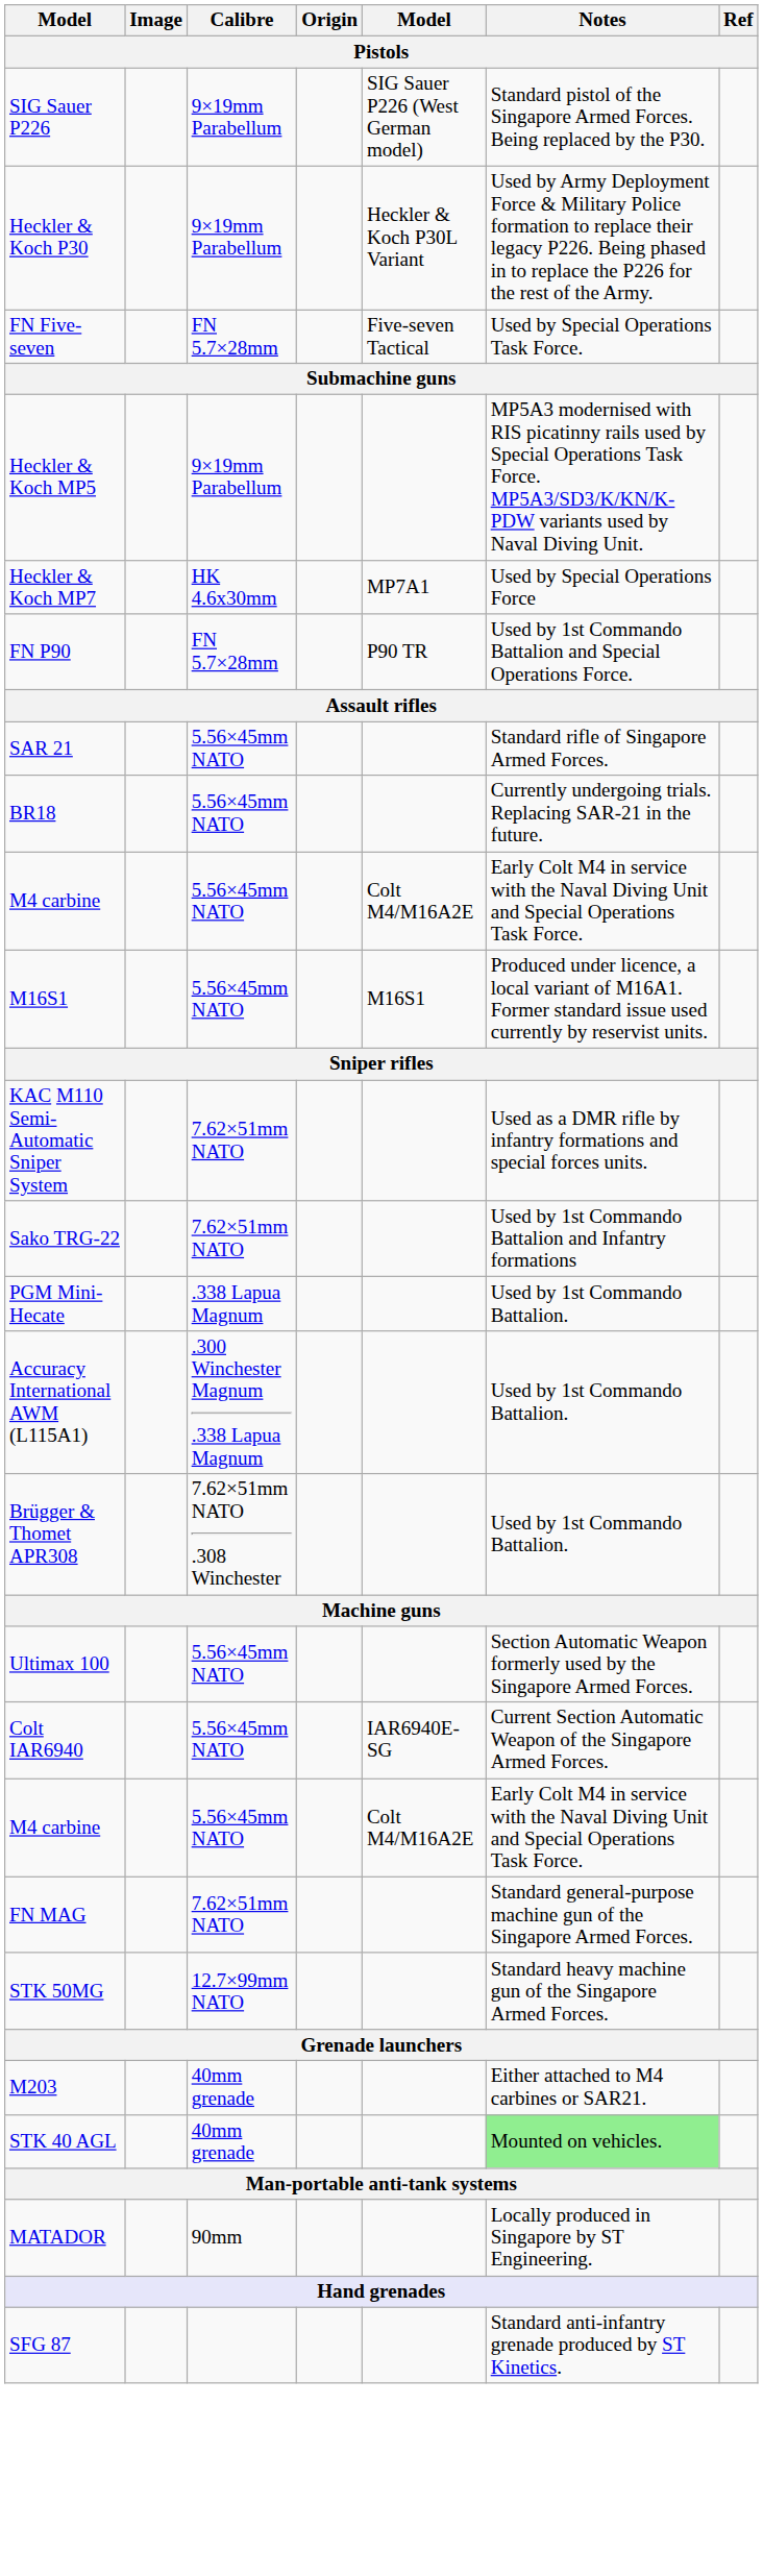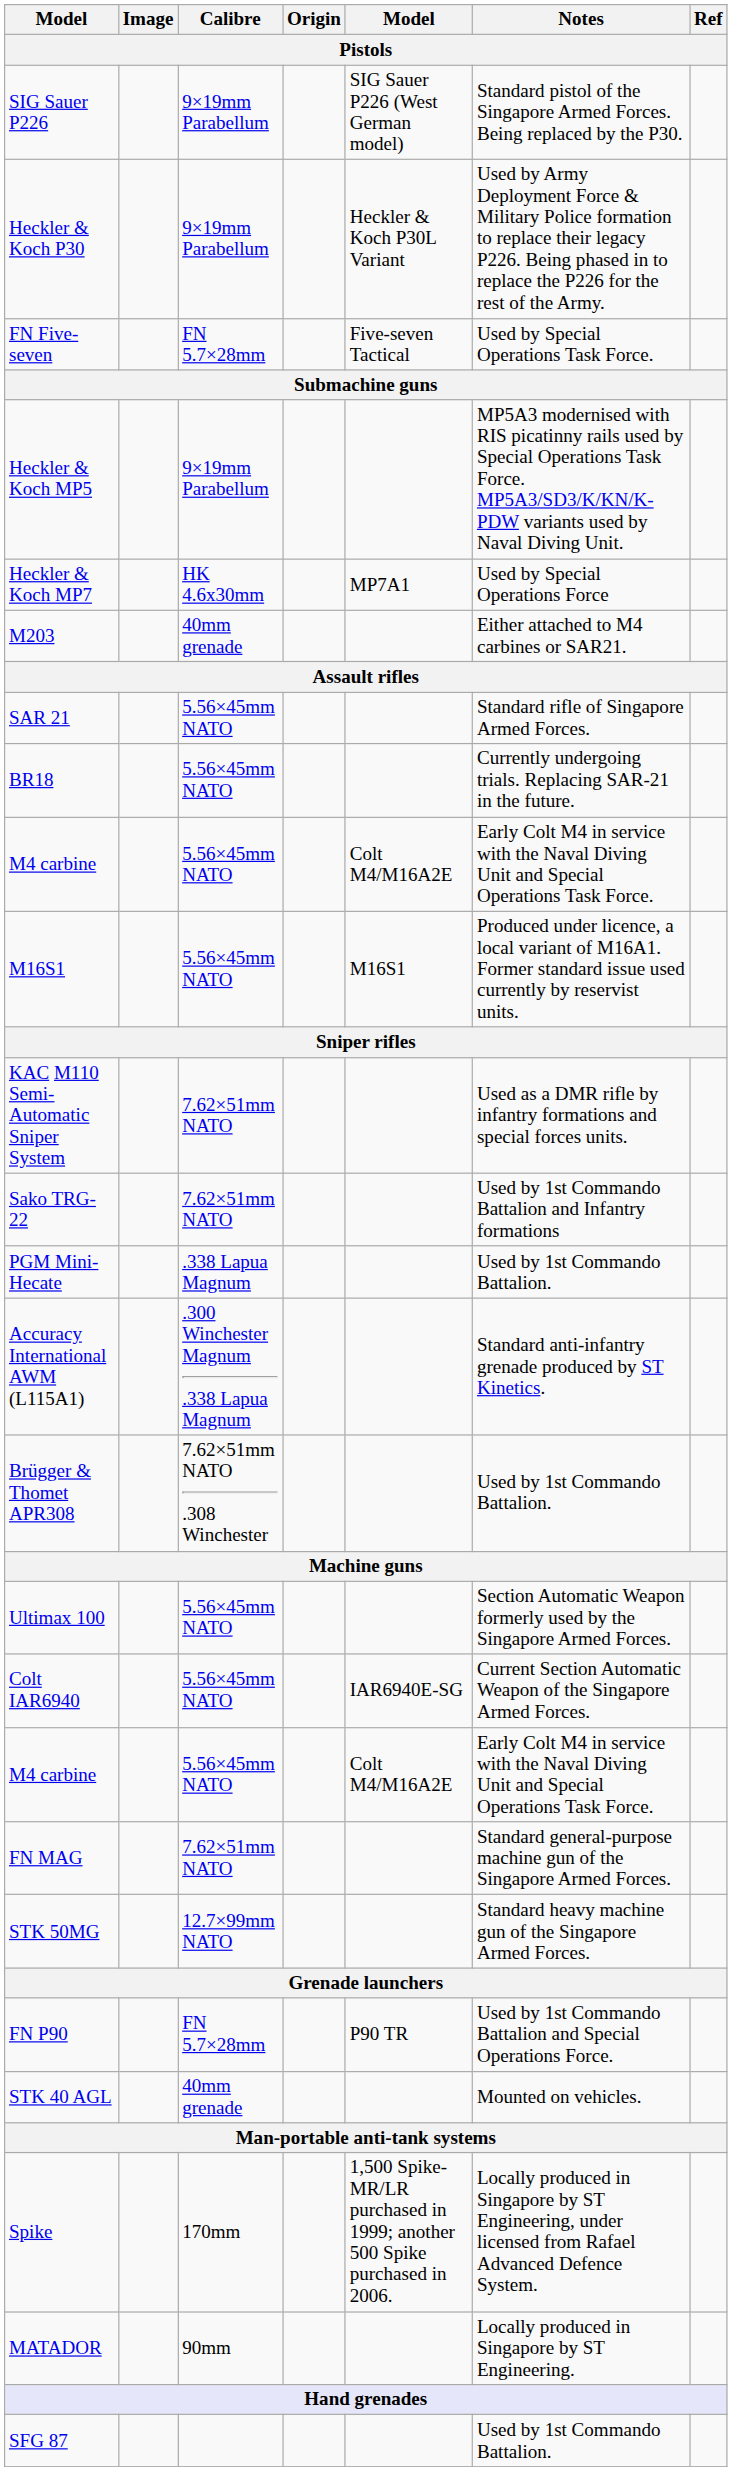 <table class="wikitable sortable">
 <tr>
 <th>Model</th>
 <th>Image</th>
 <th>Calibre</th>
 <th>Origin</th>
 <th>Model</th>
 <th>Notes</th>
 <th>Ref</th>
 </tr>
 <tr>
 <th colspan=7>Pistols</th>
 </tr>
 <tr>
 <td><a href='#'>SIG Sauer P226</a></td>
 <td></td>
 <td><a href='#'>9×19mm Parabellum</a></td>
 <td><br></td>
 <td>SIG Sauer P226 (West German model)</td>
 <td>Standard pistol of the Singapore Armed Forces. Being replaced by the P30.</td>
 <td></td>
 </tr>
 <tr>
 <td><a href='#'>Heckler & Koch P30</a></td>
 <td></td>
 <td><a href='#'>9×19mm Parabellum</a></td>
 <td></td>
 <td>Heckler & Koch P30L Variant</td>
 <td>Used by Army Deployment Force & Military Police formation to replace their legacy P226. Being phased in to replace the P226 for the rest of the Army.</td>
 <td></td>
 </tr>
 <tr>
 <td><a href='#'>FN Five-seven</a></td>
 <td></td>
 <td><a href='#'>FN 5.7×28mm</a></td>
 <td></td>
 <td>Five-seven Tactical</td>
 <td>Used by Special Operations Task Force.</td>
 <td></td>
 </tr>
 <tr>
 <th colspan=7>Submachine guns</th>
 </tr>
 <tr>
 <td><a href='#'>Heckler & Koch MP5</a></td>
 <td></td>
 <td><a href='#'>9×19mm Parabellum</a></td>
 <td></td>
 <td></td>
 <td>MP5A3 modernised with RIS picatinny rails used by Special Operations Task Force. <a href='#'>MP5A3/SD3/K/KN/K-PDW</a> variants used by Naval Diving Unit.</td>
 <td></td>
 </tr>
 <tr>
 <td><a href='#'>Heckler & Koch MP7</a></td>
 <td></td>
 <td><a href='#'>HK 4.6x30mm</a></td>
 <td></td>
 <td>MP7A1</td>
 <td>Used by Special Operations Force</td>
 <td></td>
 </tr>
 <tr>
-<td><a href='#'>FN P90</a></td>
+<td><a href='#'>M203</a></td>
 <td></td>
-<td><a href='#'>FN 5.7×28mm</a></td>
+<td><a href='#'>40mm grenade</a></td>
 <td></td>
-<td>P90 TR</td>
-<td>Used by 1st Commando Battalion and Special Operations Force.</td>
+<td></td>
+<td>Either attached to M4 carbines or SAR21.</td>
 <td></td>
 </tr>
 <tr>
 <th colspan=7>Assault rifles</th>
 </tr>
 <tr>
 <td><a href='#'>SAR 21</a></td>
 <td></td>
 <td><a href='#'>5.56×45mm NATO</a></td>
 <td></td>
 <td></td>
 <td>Standard rifle of Singapore Armed Forces.</td>
 <td></td>
 </tr>
 <tr>
 <td><a href='#'>BR18</a></td>
 <td></td>
 <td><a href='#'>5.56×45mm NATO</a></td>
 <td></td>
 <td></td>
 <td>Currently undergoing trials. Replacing SAR-21 in the future.</td>
 <td></td>
 </tr>
 <tr>
 <td><a href='#'>M4 carbine</a></td>
 <td></td>
 <td><a href='#'>5.56×45mm NATO</a></td>
 <td></td>
 <td>Colt M4/M16A2E</td>
 <td>Early Colt M4 in service with the Naval Diving Unit and Special Operations Task Force.</td>
 <td></td>
 </tr>
 <tr>
 <td><a href='#'>M16S1</a></td>
 <td></td>
 <td><a href='#'>5.56×45mm NATO</a></td>
 <td><br></td>
 <td>M16S1</td>
 <td>Produced under licence, a local variant of M16A1. Former standard issue used currently by reservist units.</td>
 <td></td>
 </tr>
 <tr>
 <th colspan=7>Sniper rifles</th>
 </tr>
 <tr>
 <td><a href='#'>KAC</a> <a href='#'>M110 Semi-Automatic Sniper System</a></td>
 <td></td>
 <td><a href='#'>7.62×51mm NATO</a></td>
 <td></td>
 <td></td>
 <td>Used as a DMR rifle by infantry formations and special forces units.</td>
 <td></td>
 </tr>
 <tr>
 <td><a href='#'>Sako TRG-22</a></td>
 <td></td>
 <td><a href='#'>7.62×51mm NATO</a></td>
 <td></td>
 <td></td>
 <td>Used by 1st Commando Battalion and Infantry formations</td>
 <td></td>
 </tr>
 <tr>
 <td><a href='#'>PGM Mini-Hecate</a></td>
 <td></td>
 <td><a href='#'>.338 Lapua Magnum</a></td>
 <td></td>
 <td></td>
 <td>Used by 1st Commando Battalion.</td>
 <td></td>
 </tr>
 <tr>
 <td><a href='#'>Accuracy International AWM</a> (L115A1)</td>
 <td></td>
 <td><a href='#'>.300 Winchester Magnum</a><hr><a href='#'>.338 Lapua Magnum</a></td>
 <td></td>
 <td></td>
-<td>Used by 1st Commando Battalion.</td>
+<td>Standard anti-infantry grenade produced by <a href='#'>ST Kinetics</a>.</td>
 <td></td>
 </tr>
 <tr>
 <td><a href='#'>Brügger & Thomet APR308</a></td>
 <td></td>
 <td>7.62×51mm NATO<hr>.308 Winchester</td>
 <td></td>
 <td></td>
 <td>Used by 1st Commando Battalion.</td>
 <td></td>
 </tr>
 <tr>
 <th colspan=7>Machine guns</th>
 </tr>
 <tr>
 <td><a href='#'>Ultimax 100</a></td>
 <td></td>
 <td><a href='#'>5.56×45mm NATO</a></td>
 <td></td>
 <td></td>
 <td>Section Automatic Weapon formerly used by the Singapore Armed Forces.</td>
 <td></td>
 </tr>
 <tr>
 <td><a href='#'>Colt IAR6940</a></td>
 <td></td>
 <td><a href='#'>5.56×45mm NATO</a></td>
 <td></td>
 <td>IAR6940E-SG</td>
 <td>Current Section Automatic Weapon of the Singapore Armed Forces.</td>
 <td></td>
 </tr>
 <tr>
 <td><a href='#'>M4 carbine</a></td>
 <td></td>
 <td><a href='#'>5.56×45mm NATO</a></td>
 <td></td>
 <td>Colt M4/M16A2E</td>
 <td>Early Colt M4 in service with the Naval Diving Unit and Special Operations Task Force.</td>
 <td></td>
 </tr>
 <tr>
 <td><a href='#'>FN MAG</a></td>
 <td></td>
 <td><a href='#'>7.62×51mm NATO</a></td>
 <td></td>
 <td></td>
 <td>Standard general-purpose machine gun of the Singapore Armed Forces.</td>
 <td></td>
 </tr>
 <tr>
 <td><a href='#'>STK 50MG</a></td>
 <td></td>
 <td><a href='#'>12.7×99mm NATO</a></td>
 <td></td>
 <td></td>
 <td>Standard heavy machine gun of the Singapore Armed Forces.</td>
 <td></td>
 </tr>
 <tr>
 <th colspan=7>Grenade launchers</th>
 </tr>
 <tr>
-<td><a href='#'>M203</a></td>
+<td><a href='#'>FN P90</a></td>
 <td></td>
-<td><a href='#'>40mm grenade</a></td>
+<td><a href='#'>FN 5.7×28mm</a></td>
 <td></td>
-<td></td>
-<td>Either attached to M4 carbines or SAR21.</td>
+<td>P90 TR</td>
+<td>Used by 1st Commando Battalion and Special Operations Force.</td>
 <td></td>
 </tr>
 <tr>
 <td><a href='#'>STK 40 AGL</a></td>
 <td></td>
 <td><a href='#'>40mm grenade</a></td>
 <td></td>
 <td></td>
-<td style="background: lightgreen;">Mounted on vehicles.</td>
+<td>Mounted on vehicles.</td>
 <td></td>
 </tr>
 <tr>
 <th colspan=7>Man-portable anti-tank systems</th>
+</tr>
+<tr>
+<td><a href='#'>Spike</a></td>
+<td></td>
+<td>170mm</td>
+<td></td>
+<td>1,500 Spike-MR/LR purchased in 1999; another 500 Spike purchased in 2006.</td>
+<td>Locally produced in Singapore by ST Engineering, under licensed from Rafael Advanced Defence System.</td>
+<td></td>
 </tr>
 <tr>
 <td><a href='#'>MATADOR</a></td>
 <td></td>
 <td>90mm</td>
 <td><br><br></td>
 <td></td>
 <td>Locally produced in Singapore by ST Engineering.</td>
 <td></td>
 </tr>
 <tr>
 <th colspan=7 style="background:lavender">Hand grenades</th>
 </tr>
 <tr>
 <td><a href='#'>SFG 87</a></td>
 <td></td>
 <td></td>
 <td></td>
 <td></td>
-<td>Standard anti-infantry grenade produced by <a href='#'>ST Kinetics</a>.</td>
+<td>Used by 1st Commando Battalion.</td>
 <td></td>
 </tr>
 </table>
